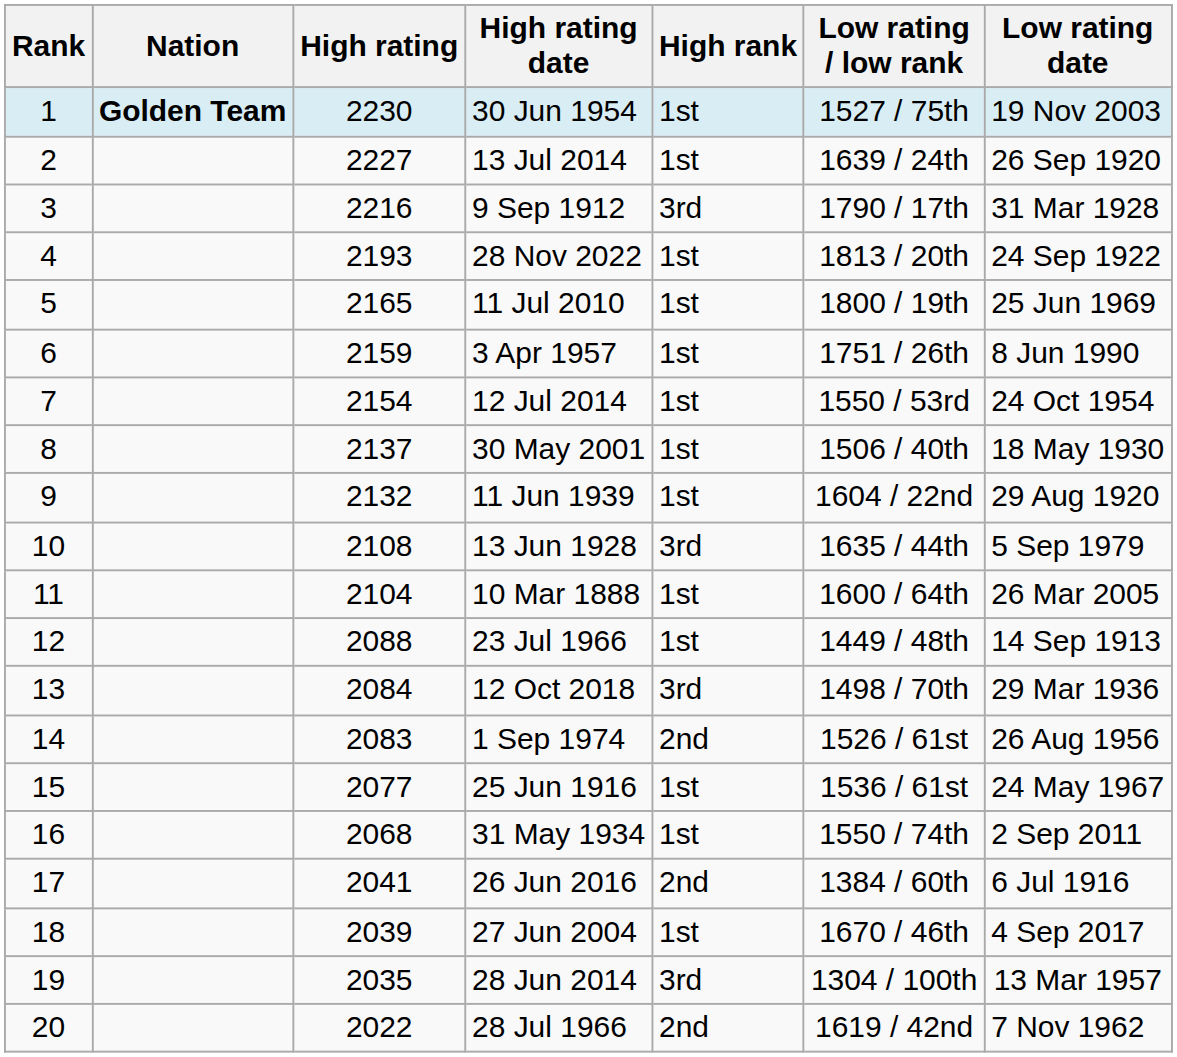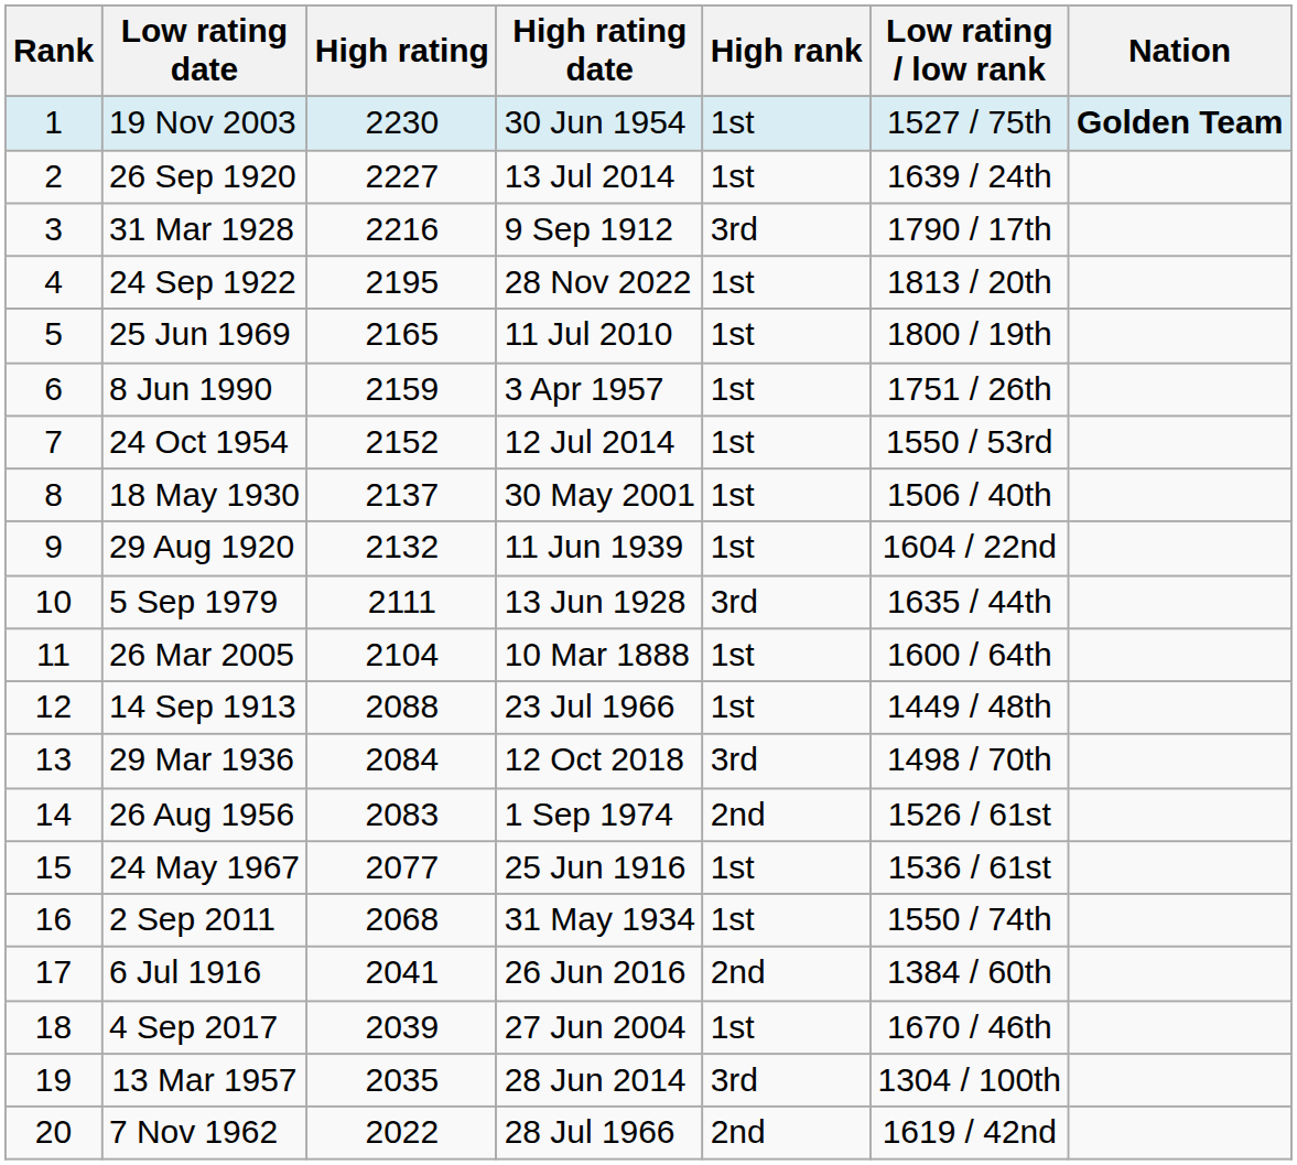 <table class="wikitable" style="font-size: 98%;">
 <tr>
 <th>Rank</th>
-<th>Nation</th>
+<th>Low rating<br>date</th>
 <th>High rating<br></th>
 <th>High rating<br>date</th>
 <th>High rank<br></th>
 <th>Low rating<br>/ low rank</th>
-<th>Low rating<br>date</th>
+<th>Nation</th>
 </tr>
 <tr style="background:#d9edf4;">
 <td align=center>1</td>
-<td> <strong>Golden Team</strong></td>
+<td>19 Nov 2003</td>
 <td align=center>2230 </td>
 <td>30 Jun 1954</td>
 <td>1st </td>
 <td align=center>1527 / 75th</td>
-<td>19 Nov 2003</td>
+<td> <strong>Golden Team</strong></td>
 </tr>
 <tr>
 <td align=center>2</td>
-<td></td>
+<td>26 Sep 1920</td>
 <td align=center>2227 </td>
 <td>13 Jul 2014</td>
 <td>1st </td>
 <td align=center>1639 / 24th</td>
-<td>26 Sep 1920</td>
+<td></td>
 </tr>
 <tr>
 <td align=center>3</td>
-<td></td>
+<td>31 Mar 1928</td>
 <td align=center>2216 </td>
 <td>9 Sep 1912</td>
 <td>3rd </td>
 <td align=center>1790 / 17th</td>
-<td>31 Mar 1928</td>
+<td></td>
 </tr>
 <tr>
 <td align=center>4</td>
-<td></td>
-<td align=center>2193 </td>
+<td>24 Sep 1922</td>
+<td align=center>2195 </td>
 <td>28 Nov 2022</td>
 <td>1st </td>
 <td align=center>1813 / 20th</td>
-<td>24 Sep 1922</td>
+<td></td>
 </tr>
 <tr>
 <td align=center>5</td>
-<td></td>
+<td>25 Jun 1969</td>
 <td align=center>2165 </td>
 <td>11 Jul 2010</td>
 <td>1st </td>
 <td align=center>1800 / 19th</td>
-<td>25 Jun 1969</td>
+<td></td>
 </tr>
 <tr>
 <td align=center>6</td>
-<td></td>
+<td>8 Jun 1990</td>
 <td align=center>2159 </td>
 <td>3 Apr 1957</td>
 <td>1st </td>
 <td align=center>1751 / 26th</td>
-<td>8 Jun 1990</td>
+<td></td>
 </tr>
 <tr>
 <td align=center>7</td>
-<td></td>
-<td align=center>2154 </td>
+<td>24 Oct 1954</td>
+<td align=center>2152 </td>
 <td>12 Jul 2014</td>
 <td>1st </td>
 <td align=center>1550 / 53rd</td>
-<td>24 Oct 1954</td>
+<td></td>
 </tr>
 <tr>
 <td align=center>8</td>
-<td></td>
+<td>18 May 1930</td>
 <td align=center>2137 </td>
 <td>30 May 2001</td>
 <td>1st </td>
 <td align=center>1506 / 40th</td>
-<td>18 May 1930</td>
+<td></td>
 </tr>
 <tr>
 <td align=center>9</td>
-<td></td>
+<td>29 Aug 1920</td>
 <td align=center>2132 </td>
 <td>11 Jun 1939</td>
 <td>1st </td>
 <td align=center>1604 / 22nd</td>
-<td>29 Aug 1920</td>
+<td></td>
 </tr>
 <tr>
 <td align=center>10</td>
-<td></td>
-<td align=center>2108 </td>
+<td>5 Sep 1979</td>
+<td align=center>2111 </td>
 <td>13 Jun 1928</td>
 <td>3rd </td>
 <td align=center>1635 / 44th</td>
-<td>5 Sep 1979</td>
+<td></td>
 </tr>
 <tr>
 <td align=center>11</td>
-<td></td>
+<td>26 Mar 2005</td>
 <td align=center>2104 </td>
 <td>10 Mar 1888</td>
 <td>1st </td>
 <td align=center>1600 / 64th</td>
-<td>26 Mar 2005</td>
+<td></td>
 </tr>
 <tr>
 <td align=center>12</td>
-<td></td>
+<td>14 Sep 1913</td>
 <td align=center>2088 </td>
 <td>23 Jul 1966</td>
 <td>1st </td>
 <td align=center>1449 / 48th</td>
-<td>14 Sep 1913</td>
+<td></td>
 </tr>
 <tr>
 <td align=center>13</td>
-<td></td>
+<td>29 Mar 1936</td>
 <td align=center>2084 </td>
 <td>12 Oct 2018</td>
 <td>3rd </td>
 <td align=center>1498 / 70th</td>
-<td>29 Mar 1936</td>
+<td></td>
 </tr>
 <tr>
 <td align=center>14</td>
-<td></td>
+<td>26 Aug 1956</td>
 <td align=center>2083 </td>
 <td>1 Sep 1974</td>
 <td>2nd </td>
 <td align=center>1526 / 61st</td>
-<td>26 Aug 1956</td>
+<td></td>
 </tr>
 <tr>
 <td align=center>15</td>
-<td></td>
+<td>24 May 1967</td>
 <td align=center>2077 </td>
 <td>25 Jun 1916</td>
 <td>1st </td>
 <td align=center>1536 / 61st</td>
-<td>24 May 1967</td>
+<td></td>
 </tr>
 <tr>
 <td align=center>16</td>
-<td></td>
+<td>2 Sep 2011</td>
 <td align=center>2068 </td>
 <td>31 May 1934</td>
 <td>1st </td>
 <td align=center>1550 / 74th</td>
-<td>2 Sep 2011</td>
+<td></td>
 </tr>
 <tr>
 <td align=center>17</td>
-<td></td>
+<td>6 Jul 1916</td>
 <td align=center>2041 </td>
 <td>26 Jun 2016</td>
 <td>2nd </td>
 <td align=center>1384 / 60th</td>
-<td>6 Jul 1916</td>
+<td></td>
 </tr>
 <tr>
 <td align=center>18</td>
-<td></td>
+<td>4 Sep 2017</td>
 <td align=center>2039 </td>
 <td>27 Jun 2004</td>
 <td>1st </td>
 <td align=center>1670 / 46th</td>
-<td>4 Sep 2017</td>
+<td></td>
 </tr>
 <tr>
 <td align=center>19</td>
-<td></td>
+<td align=center>13 Mar 1957</td>
 <td align=center>2035 </td>
 <td>28 Jun 2014</td>
 <td>3rd </td>
 <td align=center>1304 / 100th</td>
-<td align=center>13 Mar 1957</td>
+<td></td>
 </tr>
 <tr>
 <td align=center>20</td>
-<td></td>
+<td>7 Nov 1962</td>
 <td align=center>2022 </td>
 <td>28 Jul 1966</td>
 <td>2nd </td>
 <td align=center>1619 / 42nd</td>
-<td>7 Nov 1962</td>
+<td></td>
 </tr>
 </table>
